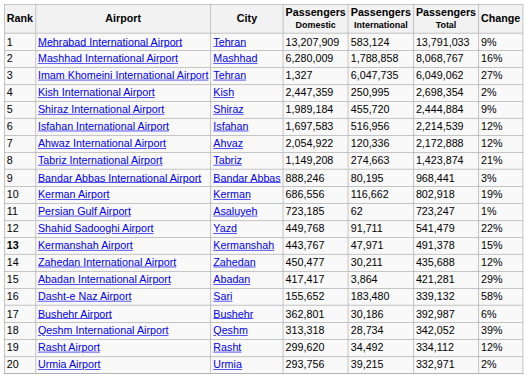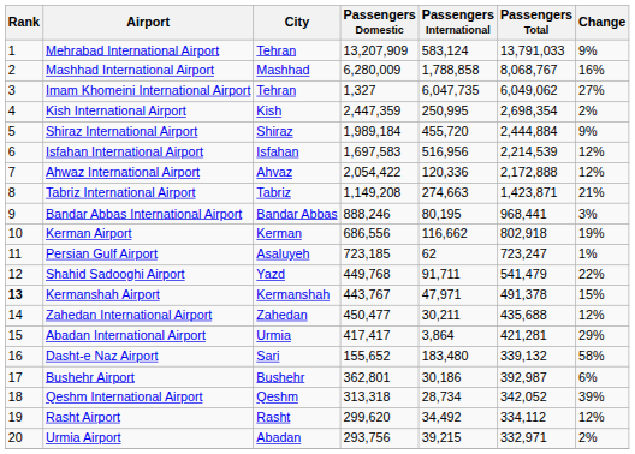 <table class="wikitable sortable">
 <tr>
 <th>Rank</th>
 <th>Airport</th>
 <th>City</th>
 <th>Passengers<br><small>Domestic</small></th>
 <th>Passengers<br><small>International</small></th>
 <th>Passengers<br><small>Total</small></th>
 <th>Change</th>
 </tr>
 <tr>
 <td>1</td>
 <td><a href='#'>Mehrabad International Airport</a></td>
 <td><a href='#'>Tehran</a></td>
 <td>13,207,909</td>
 <td>583,124</td>
 <td>13,791,033</td>
 <td>9%</td>
 </tr>
 <tr>
 <td>2</td>
 <td><a href='#'>Mashhad International Airport</a></td>
 <td><a href='#'>Mashhad</a></td>
 <td>6,280,009</td>
 <td>1,788,858</td>
 <td>8,068,767</td>
 <td>16%</td>
 </tr>
 <tr>
 <td>3</td>
 <td><a href='#'>Imam Khomeini International Airport</a></td>
 <td><a href='#'>Tehran</a></td>
 <td>1,327</td>
 <td>6,047,735</td>
 <td>6,049,062</td>
 <td>27%</td>
 </tr>
 <tr>
 <td>4</td>
 <td><a href='#'>Kish International Airport</a></td>
 <td><a href='#'>Kish</a></td>
 <td>2,447,359</td>
 <td>250,995</td>
 <td>2,698,354</td>
 <td>2%</td>
 </tr>
 <tr>
 <td>5</td>
 <td><a href='#'>Shiraz International Airport</a></td>
 <td><a href='#'>Shiraz</a></td>
 <td>1,989,184</td>
 <td>455,720</td>
 <td>2,444,884</td>
 <td>9%</td>
 </tr>
 <tr>
 <td>6</td>
 <td><a href='#'>Isfahan International Airport</a></td>
 <td><a href='#'>Isfahan</a></td>
 <td>1,697,583</td>
 <td>516,956</td>
 <td>2,214,539</td>
 <td>12%</td>
 </tr>
 <tr>
 <td>7</td>
 <td><a href='#'>Ahwaz International Airport</a></td>
 <td><a href='#'>Ahvaz</a></td>
-<td>2,054,922</td>
+<td>2,054,422</td>
 <td>120,336</td>
 <td>2,172,888</td>
 <td>12%</td>
 </tr>
 <tr>
 <td>8</td>
 <td><a href='#'>Tabriz International Airport</a></td>
 <td><a href='#'>Tabriz</a></td>
 <td>1,149,208</td>
 <td>274,663</td>
-<td>1,423,874</td>
+<td>1,423,871</td>
 <td>21%</td>
 </tr>
 <tr>
 <td>9</td>
 <td><a href='#'>Bandar Abbas International Airport</a></td>
 <td><a href='#'>Bandar Abbas</a></td>
 <td>888,246</td>
 <td>80,195</td>
 <td>968,441</td>
 <td>3%</td>
 </tr>
 <tr>
 <td>10</td>
 <td><a href='#'>Kerman Airport</a></td>
 <td><a href='#'>Kerman</a></td>
 <td>686,556</td>
 <td>116,662</td>
 <td>802,918</td>
 <td>19%</td>
 </tr>
 <tr>
 <td>11</td>
 <td><a href='#'>Persian Gulf Airport</a></td>
 <td><a href='#'>Asaluyeh</a></td>
 <td>723,185</td>
 <td>62</td>
 <td>723,247</td>
 <td>1%</td>
 </tr>
 <tr>
 <td>12</td>
 <td><a href='#'>Shahid Sadooghi Airport</a></td>
 <td><a href='#'>Yazd</a></td>
 <td>449,768</td>
 <td>91,711</td>
 <td>541,479</td>
 <td>22%</td>
 </tr>
 <tr>
 <td><strong>13</strong></td>
 <td><a href='#'>Kermanshah Airport</a></td>
 <td><a href='#'>Kermanshah</a></td>
 <td>443,767</td>
 <td>47,971</td>
 <td>491,378</td>
 <td>15%</td>
 </tr>
 <tr>
 <td>14</td>
 <td><a href='#'>Zahedan International Airport</a></td>
 <td><a href='#'>Zahedan</a></td>
 <td>450,477</td>
 <td>30,211</td>
 <td>435,688</td>
 <td>12%</td>
 </tr>
 <tr>
 <td>15</td>
 <td><a href='#'>Abadan International Airport</a></td>
-<td><a href='#'>Abadan</a></td>
+<td><a href='#'>Urmia</a></td>
 <td>417,417</td>
 <td>3,864</td>
 <td>421,281</td>
 <td>29%</td>
 </tr>
 <tr>
 <td>16</td>
 <td><a href='#'>Dasht-e Naz Airport</a></td>
 <td><a href='#'>Sari</a></td>
 <td>155,652</td>
 <td>183,480</td>
 <td>339,132</td>
 <td>58%</td>
 </tr>
 <tr>
 <td>17</td>
 <td><a href='#'>Bushehr Airport</a></td>
 <td><a href='#'>Bushehr</a></td>
 <td>362,801</td>
 <td>30,186</td>
 <td>392,987</td>
 <td>6%</td>
 </tr>
 <tr>
 <td>18</td>
 <td><a href='#'>Qeshm International Airport</a></td>
 <td><a href='#'>Qeshm</a></td>
 <td>313,318</td>
 <td>28,734</td>
 <td>342,052</td>
 <td>39%</td>
 </tr>
 <tr>
 <td>19</td>
 <td><a href='#'>Rasht Airport</a></td>
 <td><a href='#'>Rasht</a></td>
 <td>299,620</td>
 <td>34,492</td>
 <td>334,112</td>
 <td>12%</td>
 </tr>
 <tr>
 <td>20</td>
 <td><a href='#'>Urmia Airport</a></td>
-<td><a href='#'>Urmia</a></td>
+<td><a href='#'>Abadan</a></td>
 <td>293,756</td>
 <td>39,215</td>
 <td>332,971</td>
 <td>2%</td>
 </tr>
 <tr>
 </tr>
 </table>
